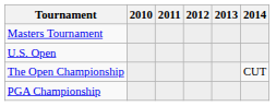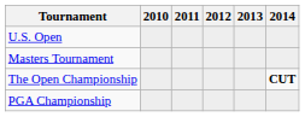 <table class="wikitable" style="font-size:95%;text-align:center;">
 <tr>
 <th>Tournament</th>
 <th>2010</th>
 <th>2011</th>
 <th>2012</th>
 <th>2013</th>
 <th>2014</th>
 </tr>
 <tr>
-<td align=left><a href='#'>Masters Tournament</a></td>
+<td align=left><a href='#'>U.S. Open</a></td>
 <td style="background:#eeeeee;"></td>
 <td style="background:#eeeeee;"></td>
 <td style="background:#eeeeee;"></td>
 <td style="background:#eeeeee;"></td>
 <td style="background:#eeeeee;"></td>
 </tr>
 <tr>
-<td align=left><a href='#'>U.S. Open</a></td>
+<td align=left><a href='#'>Masters Tournament</a></td>
 <td style="background:#eeeeee;"></td>
 <td style="background:#eeeeee;"></td>
 <td style="background:#eeeeee;"></td>
 <td style="background:#eeeeee;"></td>
 <td style="background:#eeeeee;"></td>
 </tr>
 <tr>
 <td align=left><a href='#'>The Open Championship</a></td>
 <td style="background:#eeeeee;"></td>
 <td style="background:#eeeeee;"></td>
 <td style="background:#eeeeee;"></td>
 <td style="background:#eeeeee;"></td>
-<td>CUT</td>
+<td><strong>CUT</strong></td>
 </tr>
 <tr>
 <td align=left><a href='#'>PGA Championship</a></td>
 <td style="background:#eeeeee;"></td>
 <td style="background:#eeeeee;"></td>
 <td style="background:#eeeeee;"></td>
 <td style="background:#eeeeee;"></td>
 <td style="background:#eeeeee;"></td>
 </tr>
 </table>
